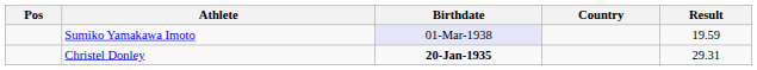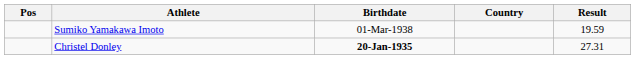 <table class="wikitable"  style="text-align:center; width:60%;">
 <tr>
 <th>Pos</th>
 <th>Athlete</th>
 <th>Birthdate</th>
 <th>Country</th>
 <th>Result</th>
 </tr>
 <tr>
 <td align=center></td>
 <td align=left><a href='#'>Sumiko Yamakawa Imoto</a></td>
-<td style="background: lavender;">01-Mar-1938</td>
+<td>01-Mar-1938</td>
 <td align=left></td>
 <td>19.59</td>
 </tr>
 <tr>
 <td align=center></td>
 <td align=left><a href='#'>Christel Donley</a></td>
 <td><strong>20-Jan-1935</strong></td>
 <td align=left></td>
-<td>29.31</td>
+<td>27.31</td>
 </tr>
 </table>
